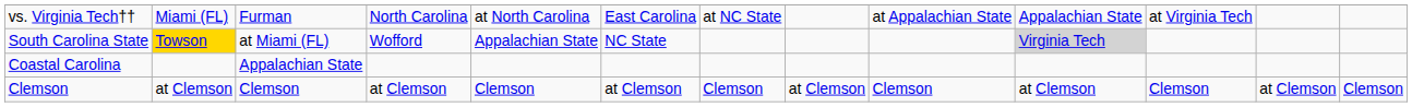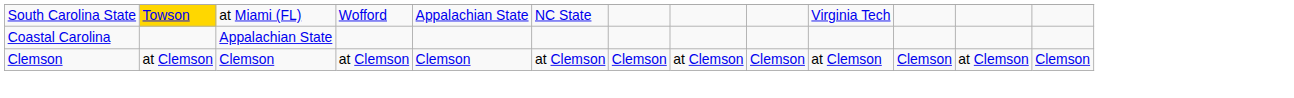 <table class="wikitable">
 <tr>
-</tr>
-<tr>
-<td>vs. <a href='#'>Virginia Tech</a>††</td>
-<td><a href='#'>Miami (FL)</a></td>
-<td><a href='#'>Furman</a></td>
-<td><a href='#'>North Carolina</a></td>
-<td>at <a href='#'>North Carolina</a></td>
-<td><a href='#'>East Carolina</a></td>
-<td>at <a href='#'>NC State</a></td>
-<td></td>
-<td>at <a href='#'>Appalachian State</a></td>
-<td><a href='#'>Appalachian State</a></td>
-<td>at <a href='#'>Virginia Tech</a></td>
-<td></td>
-<td></td>
 </tr>
 <tr>
 <td><a href='#'>South Carolina State</a></td>
 <td style="background: gold;"><a href='#'>Towson</a></td>
 <td>at <a href='#'>Miami (FL)</a></td>
 <td><a href='#'>Wofford</a></td>
 <td><a href='#'>Appalachian State</a></td>
 <td><a href='#'>NC State</a></td>
 <td></td>
 <td></td>
 <td></td>
-<td style="background: lightgrey;"><a href='#'>Virginia Tech</a></td>
+<td><a href='#'>Virginia Tech</a></td>
 <td></td>
 <td></td>
 <td></td>
 </tr>
 <tr>
 <td><a href='#'>Coastal Carolina</a></td>
 <td></td>
 <td><a href='#'>Appalachian State</a></td>
 <td></td>
 <td></td>
 <td></td>
 <td></td>
 <td></td>
 <td></td>
 <td></td>
 <td></td>
 <td></td>
 <td></td>
 </tr>
 <tr>
 <td><a href='#'>Clemson</a></td>
 <td>at <a href='#'>Clemson</a></td>
 <td><a href='#'>Clemson</a></td>
 <td>at <a href='#'>Clemson</a></td>
 <td><a href='#'>Clemson</a></td>
 <td>at <a href='#'>Clemson</a></td>
 <td><a href='#'>Clemson</a></td>
 <td>at <a href='#'>Clemson</a></td>
 <td><a href='#'>Clemson</a></td>
 <td>at <a href='#'>Clemson</a></td>
 <td><a href='#'>Clemson</a></td>
 <td>at <a href='#'>Clemson</a></td>
 <td><a href='#'>Clemson</a></td>
 </tr>
 </table>
